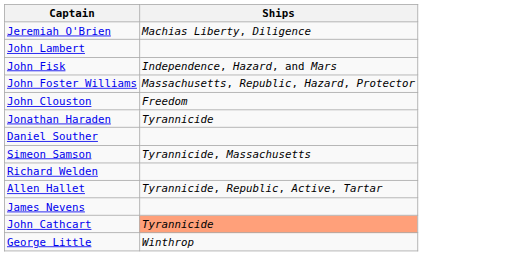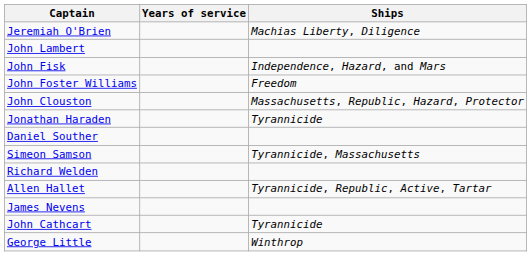 <table class="wikitable" border="1">
 <tr>
 <th>Captain</th>
+<th>Years of service</th>
 <th>Ships</th>
 </tr>
 <tr>
 <td><a href='#'>Jeremiah O'Brien</a></td>
+<td></td>
 <td><em>Machias Liberty</em>, <em>Diligence</em></td>
 </tr>
 <tr>
 <td><a href='#'>John Lambert</a></td>
 <td></td>
+<td></td>
 </tr>
 <tr>
 <td><a href='#'>John Fisk</a></td>
+<td></td>
 <td><em>Independence</em>, <em>Hazard</em>, and <em>Mars</em></td>
 </tr>
 <tr>
 <td><a href='#'>John Foster Williams</a></td>
+<td></td>
+<td><em>Freedom</em></td>
+</tr>
+<tr>
+<td><a href='#'>John Clouston</a></td>
+<td></td>
 <td><em>Massachusetts</em>, <em>Republic</em>, <em>Hazard</em>, <em>Protector</em></td>
 </tr>
 <tr>
-<td><a href='#'>John Clouston</a></td>
-<td><em>Freedom</em></td>
-</tr>
-<tr>
 <td><a href='#'>Jonathan Haraden</a></td>
+<td></td>
 <td><em>Tyrannicide</em></td>
 </tr>
 <tr>
 <td><a href='#'>Daniel Souther</a></td>
 <td></td>
+<td></td>
 </tr>
 <tr>
 <td><a href='#'>Simeon Samson</a></td>
+<td></td>
 <td><em>Tyrannicide</em>, <em>Massachusetts</em></td>
 </tr>
 <tr>
 <td><a href='#'>Richard Welden</a></td>
 <td></td>
+<td></td>
 </tr>
 <tr>
 <td><a href='#'>Allen Hallet</a></td>
+<td></td>
 <td><em>Tyrannicide</em>, <em>Republic</em>, <em>Active</em>, <em>Tartar</em></td>
 </tr>
 <tr>
 <td><a href='#'>James Nevens</a></td>
 <td></td>
+<td></td>
 </tr>
 <tr>
 <td><a href='#'>John Cathcart</a></td>
-<td style="background: lightsalmon;"><em>Tyrannicide</em></td>
+<td></td>
+<td><em>Tyrannicide</em></td>
 </tr>
 <tr>
 <td><a href='#'>George Little</a></td>
+<td></td>
 <td><em>Winthrop</em></td>
 </tr>
 </table>
